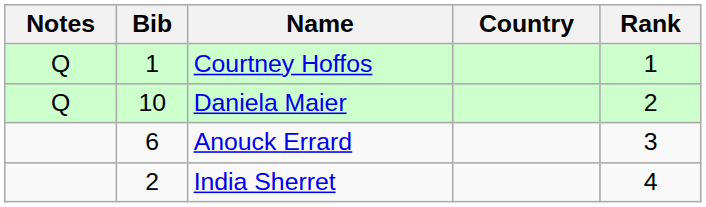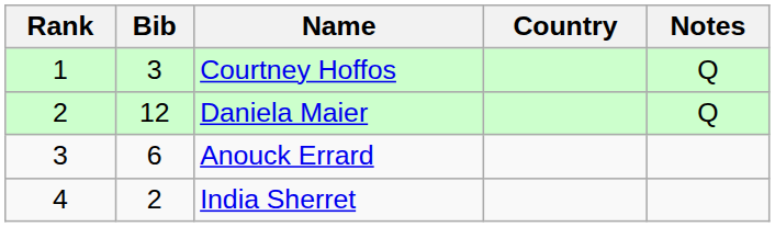 <table class="wikitable" style="text-align:center; width:450px">
 <tr>
-<th>Notes</th>
+<th>Rank</th>
 <th>Bib</th>
 <th>Name</th>
 <th>Country</th>
-<th>Rank</th>
+<th>Notes</th>
 </tr>
 <tr bgcolor=ccffcc>
-<td>Q</td>
 <td>1</td>
+<td>3</td>
 <td align=left><a href='#'>Courtney Hoffos</a></td>
 <td align=left></td>
-<td>1</td>
+<td>Q</td>
 </tr>
 <tr bgcolor=ccffcc>
-<td>Q</td>
-<td>10</td>
+<td>2</td>
+<td>12</td>
 <td align=left><a href='#'>Daniela Maier</a></td>
 <td align=left></td>
-<td>2</td>
+<td>Q</td>
 </tr>
 <tr>
-<td></td>
+<td>3</td>
 <td>6</td>
 <td align=left><a href='#'>Anouck Errard</a></td>
 <td align=left></td>
-<td>3</td>
+<td></td>
 </tr>
 <tr>
-<td></td>
+<td>4</td>
 <td>2</td>
 <td align=left><a href='#'>India Sherret</a></td>
 <td align=left></td>
-<td>4</td>
+<td></td>
 </tr>
 </table>
